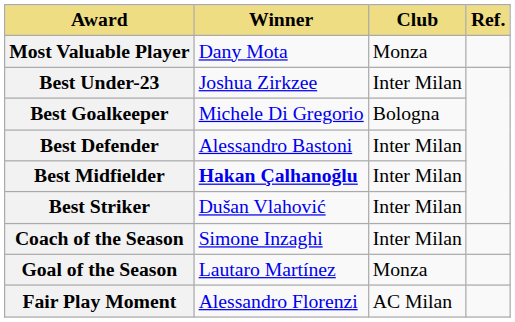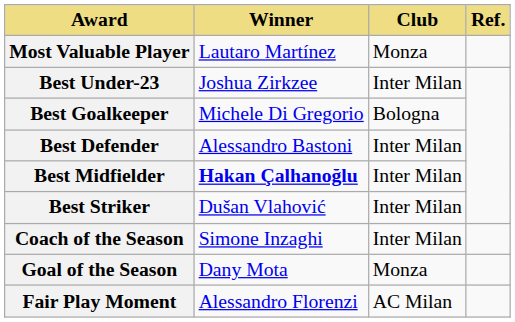 <table class="wikitable">
 <tr>
 <th style="background-color: #eedd82">Award</th>
 <th style="background-color: #eedd82">Winner</th>
 <th style="background-color: #eedd82">Club</th>
 <th style="background-color: #eedd82">Ref.</th>
 </tr>
 <tr>
 <th>Most Valuable Player</th>
-<td> <a href='#'>Dany Mota</a></td>
+<td> <a href='#'>Lautaro Martínez</a></td>
 <td>Monza</td>
 <td></td>
 </tr>
 <tr>
 <th>Best Under-23</th>
 <td> <a href='#'>Joshua Zirkzee</a></td>
 <td>Inter Milan</td>
 <td rowspan="5"></td>
 </tr>
 <tr>
 <th>Best Goalkeeper</th>
 <td> <a href='#'>Michele Di Gregorio</a></td>
 <td>Bologna</td>
 </tr>
 <tr>
 <th>Best Defender</th>
 <td> <a href='#'>Alessandro Bastoni</a></td>
 <td>Inter Milan</td>
 </tr>
 <tr>
 <th>Best Midfielder</th>
 <td><strong> <a href='#'>Hakan Çalhanoğlu</a></strong></td>
 <td>Inter Milan</td>
 </tr>
 <tr>
 <th>Best Striker</th>
 <td> <a href='#'>Dušan Vlahović</a></td>
 <td>Inter Milan</td>
 </tr>
 <tr>
 <th>Coach of the Season</th>
 <td> <a href='#'>Simone Inzaghi</a></td>
 <td>Inter Milan</td>
 <td></td>
 </tr>
 <tr>
 <th>Goal of the Season</th>
-<td> <a href='#'>Lautaro Martínez</a></td>
+<td> <a href='#'>Dany Mota</a></td>
 <td>Monza</td>
 <td></td>
 </tr>
 <tr>
 <th>Fair Play Moment</th>
 <td> <a href='#'>Alessandro Florenzi</a></td>
 <td>AC Milan</td>
 <td></td>
 </tr>
 </table>
